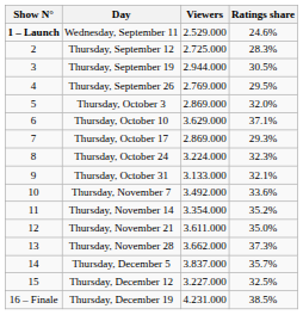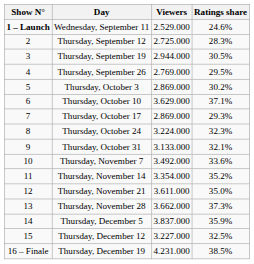 <table class="wikitable sortable centre" style="text-align:center; font-size:90%">
 <tr>
 <th>Show N°</th>
 <th>Day</th>
 <th>Viewers</th>
 <th>Ratings share</th>
 </tr>
 <tr>
 <td><strong>1 – Launch</strong></td>
 <td>Wednesday, September 11</td>
 <td>2.529.000</td>
 <td>24.6%</td>
 </tr>
 <tr>
 <td>2</td>
 <td>Thursday, September 12</td>
 <td>2.725.000</td>
 <td>28.3%</td>
 </tr>
 <tr>
 <td>3</td>
 <td>Thursday, September 19</td>
 <td>2.944.000</td>
 <td>30.5%</td>
 </tr>
 <tr>
 <td>4</td>
 <td>Thursday, September 26</td>
 <td>2.769.000</td>
 <td>29.5%</td>
 </tr>
 <tr>
 <td>5</td>
 <td>Thursday, October 3</td>
 <td>2.869.000</td>
-<td>32.0%</td>
+<td>30.2%</td>
 </tr>
 <tr>
 <td>6</td>
 <td>Thursday, October 10</td>
 <td>3.629.000</td>
 <td>37.1%</td>
 </tr>
 <tr>
 <td>7</td>
 <td>Thursday, October 17</td>
 <td>2.869.000</td>
 <td>29.3%</td>
 </tr>
 <tr>
 <td>8</td>
 <td>Thursday, October 24</td>
 <td>3.224.000</td>
 <td>32.3%</td>
 </tr>
 <tr>
 <td>9</td>
 <td>Thursday, October 31</td>
 <td>3.133.000</td>
 <td>32.1%</td>
 </tr>
 <tr>
 <td>10</td>
 <td>Thursday, November 7</td>
 <td>3.492.000</td>
 <td>33.6%</td>
 </tr>
 <tr>
 <td>11</td>
 <td>Thursday, November 14</td>
 <td>3.354.000</td>
 <td>35.2%</td>
 </tr>
 <tr>
 <td>12</td>
 <td>Thursday, November 21</td>
 <td>3.611.000</td>
 <td>35.0%</td>
 </tr>
 <tr>
 <td>13</td>
 <td>Thursday, November 28</td>
 <td>3.662.000</td>
 <td>37.3%</td>
 </tr>
 <tr>
 <td>14</td>
 <td>Thursday, December 5</td>
 <td>3.837.000</td>
-<td>35.7%</td>
+<td>35.9%</td>
 </tr>
 <tr>
 <td>15</td>
 <td>Thursday, December 12</td>
 <td>3.227.000</td>
 <td>32.5%</td>
 </tr>
 <tr>
 <td>16 – Finale</td>
 <td>Thursday, December 19</td>
 <td>4.231.000</td>
 <td>38.5%</td>
 </tr>
 </table>
